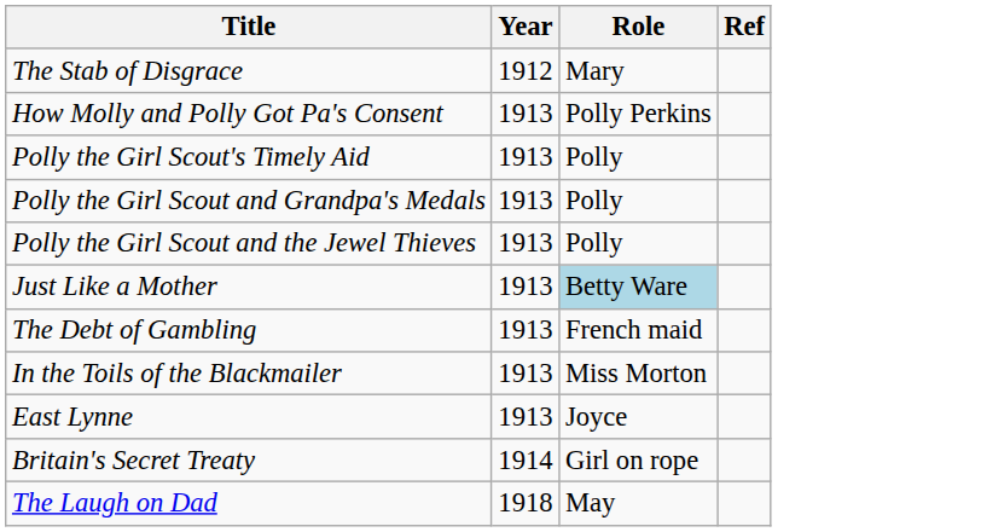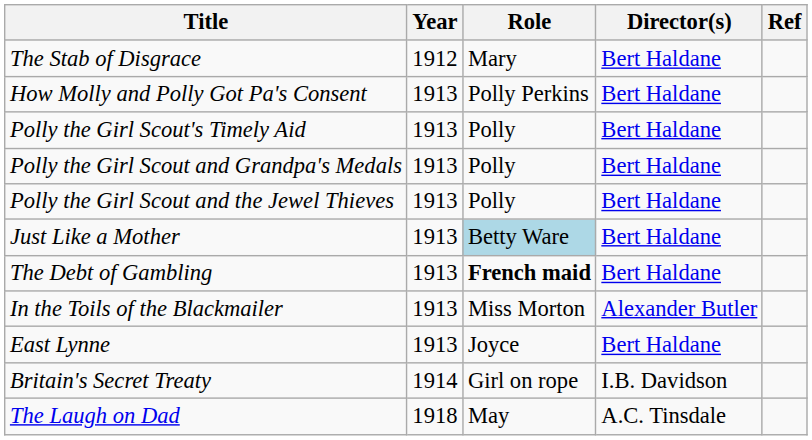 <table class="wikitable" border="1">
 <tr>
 <th>Title</th>
 <th>Year</th>
 <th>Role</th>
+<th>Director(s)</th>
 <th>Ref</th>
 </tr>
 <tr>
 <td><em>The Stab of Disgrace</em></td>
 <td>1912</td>
 <td>Mary</td>
+<td><a href='#'>Bert Haldane</a></td>
 <td></td>
 </tr>
 <tr>
 <td><em>How Molly and Polly Got Pa's Consent</em></td>
 <td>1913</td>
 <td>Polly Perkins</td>
+<td><a href='#'>Bert Haldane</a></td>
 <td></td>
 </tr>
 <tr>
 <td><em>Polly the Girl Scout's Timely Aid</em></td>
 <td>1913</td>
 <td>Polly</td>
+<td><a href='#'>Bert Haldane</a></td>
 <td></td>
 </tr>
 <tr>
 <td><em>Polly the Girl Scout and Grandpa's Medals</em></td>
 <td>1913</td>
 <td>Polly</td>
+<td><a href='#'>Bert Haldane</a></td>
 <td></td>
 </tr>
 <tr>
 <td><em>Polly the Girl Scout and the Jewel Thieves</em></td>
 <td>1913</td>
 <td>Polly</td>
+<td><a href='#'>Bert Haldane</a></td>
 <td></td>
 </tr>
 <tr>
 <td><em>Just Like a Mother</em></td>
 <td>1913</td>
 <td style="background: lightblue;">Betty Ware</td>
+<td><a href='#'>Bert Haldane</a></td>
 <td></td>
 </tr>
 <tr>
 <td><em>The Debt of Gambling</em></td>
 <td>1913</td>
-<td>French maid</td>
+<td><strong>French maid</strong></td>
+<td><a href='#'>Bert Haldane</a></td>
 <td></td>
 </tr>
 <tr>
 <td><em>In the Toils of the Blackmailer</em></td>
 <td>1913</td>
 <td>Miss Morton</td>
+<td><a href='#'>Alexander Butler</a></td>
 <td></td>
 </tr>
 <tr>
 <td><em>East Lynne</em></td>
 <td>1913</td>
 <td>Joyce</td>
+<td><a href='#'>Bert Haldane</a></td>
 <td></td>
 </tr>
 <tr>
 <td><em>Britain's Secret Treaty</em></td>
 <td>1914</td>
 <td>Girl on rope</td>
+<td>I.B. Davidson</td>
 <td></td>
 </tr>
 <tr>
 <td><em><a href='#'>The Laugh on Dad</a></em></td>
 <td>1918</td>
 <td>May</td>
+<td>A.C. Tinsdale</td>
 <td></td>
 </tr>
 </table>
